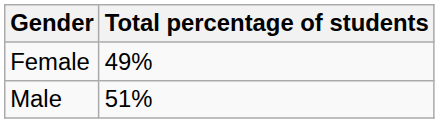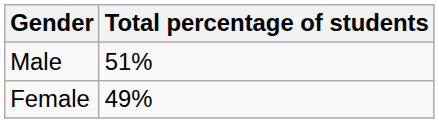 <table class="wikitable sortable">
 <tr>
 <th>Gender</th>
 <th>Total percentage of students</th>
 </tr>
 <tr>
+<td>Male</td>
+<td>51%</td>
+</tr>
+<tr>
 <td>Female</td>
 <td>49%</td>
 </tr>
-<tr>
-<td>Male</td>
-<td>51%</td>
-</tr>
 </table>
